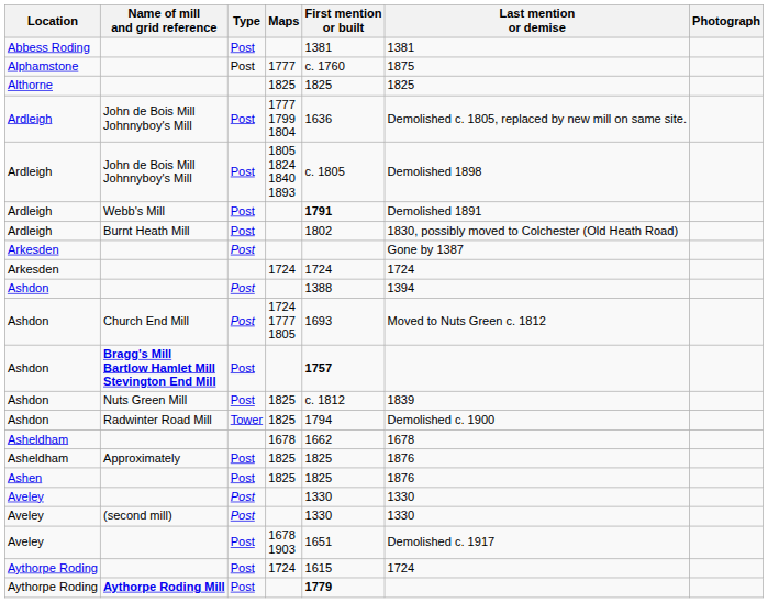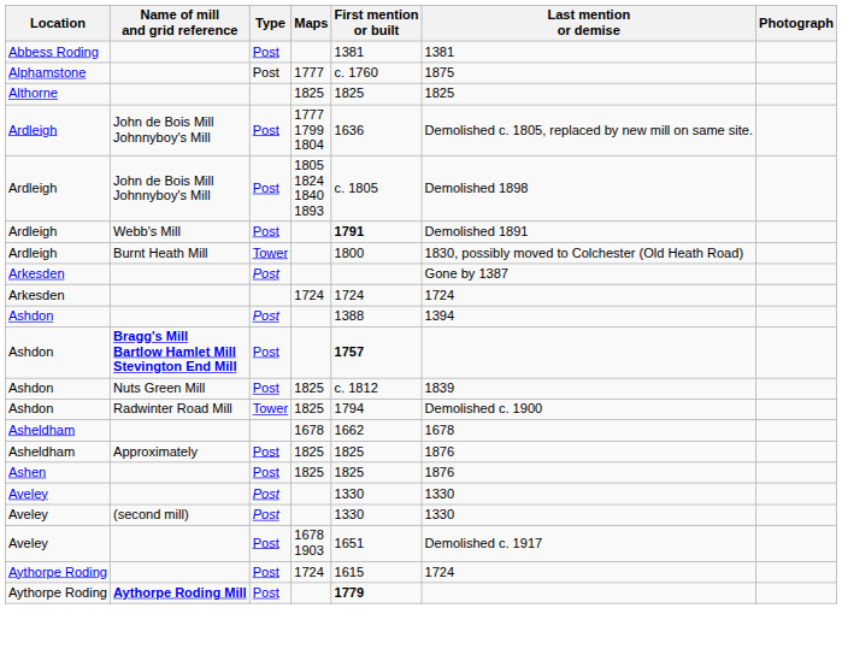 <table class="wikitable">
 <tr>
 <th>Location</th>
 <th>Name of mill<br>and grid reference</th>
 <th>Type</th>
 <th>Maps</th>
 <th>First mention<br>or built</th>
 <th>Last mention<br> or demise</th>
 <th>Photograph</th>
 </tr>
 <tr>
 <td><a href='#'>Abbess Roding</a></td>
 <td></td>
 <td><a href='#'>Post</a></td>
 <td></td>
 <td>1381</td>
 <td>1381</td>
 <td></td>
 </tr>
 <tr>
 <td><a href='#'>Alphamstone</a></td>
 <td></td>
 <td>Post</td>
 <td>1777</td>
 <td>c. 1760</td>
 <td>1875</td>
 <td></td>
 </tr>
 <tr>
 <td><a href='#'>Althorne</a></td>
 <td></td>
 <td></td>
 <td>1825</td>
 <td>1825</td>
 <td>1825</td>
 <td></td>
 </tr>
 <tr>
 <td><a href='#'>Ardleigh</a></td>
 <td>John de Bois Mill<br>Johnnyboy's Mill<br></td>
 <td><a href='#'>Post</a></td>
 <td>1777<br>1799<br>1804</td>
 <td>1636</td>
 <td>Demolished c. 1805, replaced by new mill on same site.</td>
 <td></td>
 </tr>
 <tr>
 <td>Ardleigh</td>
 <td>John de Bois Mill<br>Johnnyboy's Mill<br></td>
 <td><a href='#'>Post</a></td>
 <td>1805<br>1824<br>1840<br>1893</td>
 <td>c. 1805</td>
 <td>Demolished 1898</td>
 <td></td>
 </tr>
 <tr>
 <td>Ardleigh</td>
 <td>Webb's Mill<br></td>
 <td><a href='#'>Post</a></td>
 <td></td>
 <td><strong>1791</strong></td>
 <td>Demolished 1891</td>
 <td></td>
 </tr>
 <tr>
 <td>Ardleigh</td>
 <td>Burnt Heath Mill<br></td>
-<td><a href='#'>Post</a></td>
+<td><a href='#'>Tower</a></td>
 <td></td>
-<td>1802</td>
+<td>1800</td>
 <td>1830, possibly moved to Colchester (Old Heath Road)</td>
 <td></td>
 </tr>
 <tr>
 <td><a href='#'>Arkesden</a></td>
 <td></td>
 <td><em><a href='#'>Post</a></em></td>
 <td></td>
 <td></td>
 <td>Gone by 1387</td>
 <td></td>
 </tr>
 <tr>
 <td>Arkesden</td>
 <td></td>
 <td></td>
 <td>1724</td>
 <td>1724</td>
 <td>1724</td>
 <td></td>
 </tr>
 <tr>
 <td><a href='#'>Ashdon</a></td>
 <td></td>
 <td><em><a href='#'>Post</a></em></td>
 <td></td>
 <td>1388</td>
 <td>1394</td>
-<td></td>
-</tr>
-<tr>
-<td>Ashdon</td>
-<td>Church End Mill<br></td>
-<td><em><a href='#'>Post</a></em></td>
-<td>1724<br>1777<br>1805</td>
-<td>1693</td>
-<td>Moved to Nuts Green c. 1812</td>
 <td></td>
 </tr>
 <tr>
 <td>Ashdon</td>
 <td><strong><a href='#'>Bragg's Mill<br>Bartlow Hamlet Mill<br>Stevington End Mill</a></strong><br></td>
 <td><a href='#'>Post</a></td>
 <td></td>
 <td><strong>1757</strong></td>
 <td></td>
 <td></td>
 </tr>
 <tr>
 <td>Ashdon</td>
 <td>Nuts Green Mill<br></td>
 <td><a href='#'>Post</a></td>
 <td>1825</td>
 <td>c. 1812</td>
 <td>1839</td>
 <td></td>
 </tr>
 <tr>
 <td>Ashdon</td>
 <td>Radwinter Road Mill<br></td>
 <td><a href='#'>Tower</a></td>
 <td>1825</td>
 <td>1794</td>
 <td>Demolished c. 1900</td>
 <td></td>
 </tr>
 <tr>
 <td><a href='#'>Asheldham</a></td>
 <td></td>
 <td></td>
 <td>1678</td>
 <td>1662</td>
 <td>1678</td>
 <td></td>
 </tr>
 <tr>
 <td>Asheldham</td>
 <td>Approximately<br></td>
 <td><a href='#'>Post</a></td>
 <td>1825</td>
 <td>1825</td>
 <td>1876</td>
 <td></td>
 </tr>
 <tr>
 <td><a href='#'>Ashen</a></td>
 <td></td>
 <td><a href='#'>Post</a></td>
 <td>1825</td>
 <td>1825</td>
 <td>1876</td>
 <td></td>
 </tr>
 <tr>
 <td><a href='#'>Aveley</a></td>
 <td></td>
 <td><em><a href='#'>Post</a></em></td>
 <td></td>
 <td>1330</td>
 <td>1330</td>
 <td></td>
 </tr>
 <tr>
 <td>Aveley</td>
 <td>(second mill)</td>
 <td><em><a href='#'>Post</a></em></td>
 <td></td>
 <td>1330</td>
 <td>1330</td>
 <td></td>
 </tr>
 <tr>
 <td>Aveley</td>
 <td></td>
 <td><a href='#'>Post</a></td>
 <td>1678<br>1903</td>
 <td>1651</td>
 <td>Demolished c. 1917</td>
 <td></td>
 </tr>
 <tr>
 <td><a href='#'>Aythorpe Roding</a></td>
 <td></td>
 <td><a href='#'>Post</a></td>
 <td>1724</td>
 <td>1615</td>
 <td>1724</td>
 <td></td>
 </tr>
 <tr>
 <td>Aythorpe Roding</td>
 <td><strong><a href='#'>Aythorpe Roding Mill</a></strong><br></td>
 <td><a href='#'>Post</a></td>
 <td></td>
 <td><strong>1779</strong></td>
 <td></td>
 <td></td>
 </tr>
 </table>
